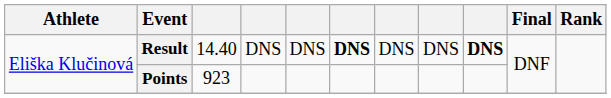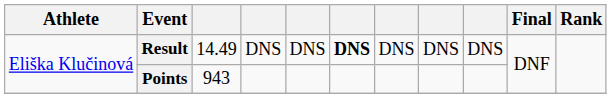 <table class="wikitable" style="font-size:90%">
 <tr>
 <th>Athlete</th>
 <th>Event</th>
 <th></th>
 <th></th>
 <th></th>
 <th></th>
 <th></th>
 <th></th>
 <th></th>
 <th>Final</th>
 <th>Rank</th>
 </tr>
 <tr align=center>
 <td rowspan=2 align=left><a href='#'>Eliška Klučinová</a></td>
 <th style="font-size:95%">Result</th>
-<td>14.40</td>
+<td>14.49</td>
 <td>DNS</td>
 <td>DNS</td>
 <td><strong>DNS</strong></td>
 <td>DNS</td>
 <td>DNS</td>
-<td><strong>DNS</strong></td>
+<td>DNS</td>
 <td rowspan=2>DNF</td>
 <td rowspan=2></td>
 </tr>
 <tr align=center>
 <th style="font-size:95%">Points</th>
-<td>923</td>
+<td>943</td>
 <td></td>
 <td></td>
 <td></td>
 <td></td>
 <td></td>
 <td></td>
 </tr>
 <tr align=center>
 </tr>
 </table>
